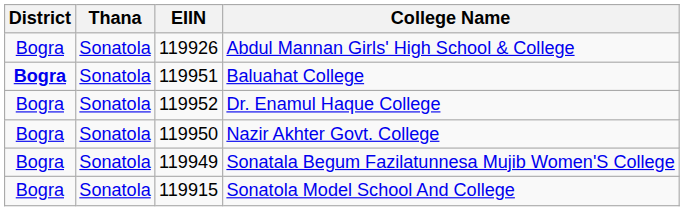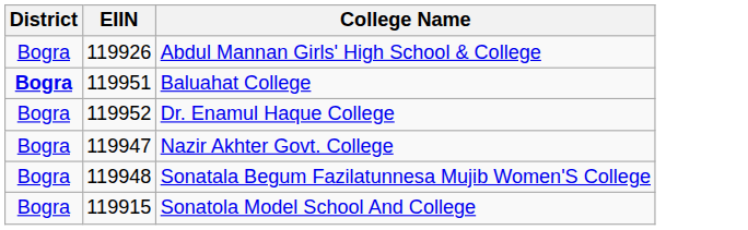 <table class="wikitable">
 <tr>
 <th>District</th>
-<th>Thana</th>
 <th>EIIN</th>
 <th>College Name</th>
 </tr>
 <tr>
 <td style="text-align: center;"><a href='#'>Bogra</a></td>
-<td style="text-align: center;"><a href='#'>Sonatola</a></td>
 <td style="text-align: center;">119926</td>
 <td><a href='#'>Abdul Mannan Girls' High School & College</a></td>
 </tr>
 <tr>
 <td style="text-align: center;"><strong><a href='#'>Bogra</a></strong></td>
-<td style="text-align: center;"><a href='#'>Sonatola</a></td>
 <td style="text-align: center;">119951</td>
 <td><a href='#'>Baluahat College</a></td>
 </tr>
 <tr>
 <td style="text-align: center;"><a href='#'>Bogra</a></td>
-<td style="text-align: center;"><a href='#'>Sonatola</a></td>
 <td style="text-align: center;">119952</td>
 <td><a href='#'>Dr. Enamul Haque College</a></td>
 </tr>
 <tr>
 <td style="text-align: center;"><a href='#'>Bogra</a></td>
-<td style="text-align: center;"><a href='#'>Sonatola</a></td>
-<td style="text-align: center;">119950</td>
+<td style="text-align: center;">119947</td>
 <td><a href='#'>Nazir Akhter Govt. College</a></td>
 </tr>
 <tr>
 <td style="text-align: center;"><a href='#'>Bogra</a></td>
-<td style="text-align: center;"><a href='#'>Sonatola</a></td>
-<td style="text-align: center;">119949</td>
+<td style="text-align: center;">119948</td>
 <td><a href='#'>Sonatala Begum Fazilatunnesa Mujib Women'S College</a></td>
 </tr>
 <tr>
 <td style="text-align: center;"><a href='#'>Bogra</a></td>
-<td style="text-align: center;"><a href='#'>Sonatola</a></td>
 <td style="text-align: center;">119915</td>
 <td><a href='#'>Sonatola Model School And College</a></td>
 </tr>
 </table>
